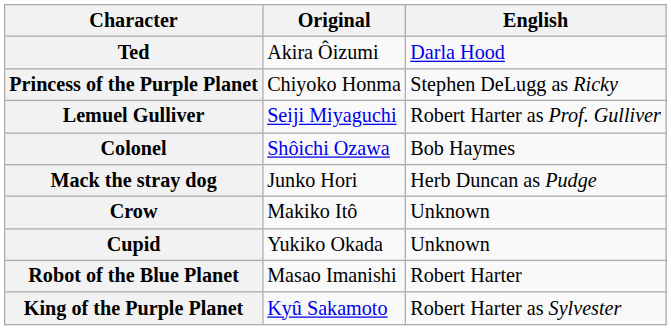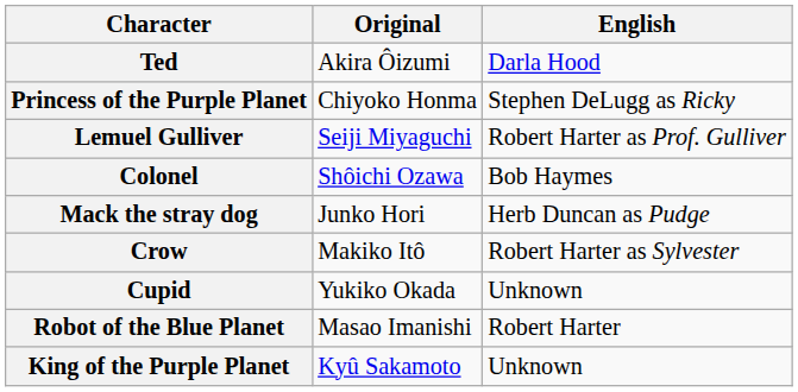 <table class="wikitable">
 <tr>
 <th>Character</th>
 <th>Original</th>
 <th>English</th>
 </tr>
 <tr>
 <th>Ted</th>
 <td>Akira Ôizumi</td>
 <td><a href='#'>Darla Hood</a></td>
 </tr>
 <tr>
 <th>Princess of the Purple Planet</th>
 <td>Chiyoko Honma</td>
 <td>Stephen DeLugg	as <em>Ricky</em></td>
 </tr>
 <tr>
 <th>Lemuel Gulliver</th>
 <td><a href='#'>Seiji Miyaguchi</a></td>
 <td>Robert Harter as <em>Prof. Gulliver</em></td>
 </tr>
 <tr>
 <th>Colonel</th>
 <td><a href='#'>Shôichi Ozawa</a></td>
 <td>Bob Haymes</td>
 </tr>
 <tr>
 <th>Mack the stray dog</th>
 <td>Junko Hori</td>
 <td>Herb Duncan as <em>Pudge</em></td>
 </tr>
 <tr>
 <th>Crow</th>
 <td>Makiko Itô</td>
-<td>Unknown</td>
+<td>Robert Harter as <em>Sylvester</em></td>
 </tr>
 <tr>
 <th>Cupid</th>
 <td>Yukiko Okada</td>
 <td>Unknown</td>
 </tr>
 <tr>
 <th>Robot of the Blue Planet</th>
 <td>Masao Imanishi</td>
 <td>Robert Harter</td>
 </tr>
 <tr>
 <th>King of the Purple Planet</th>
 <td><a href='#'>Kyû Sakamoto</a></td>
-<td>Robert Harter as <em>Sylvester</em></td>
+<td>Unknown</td>
 </tr>
 </table>
